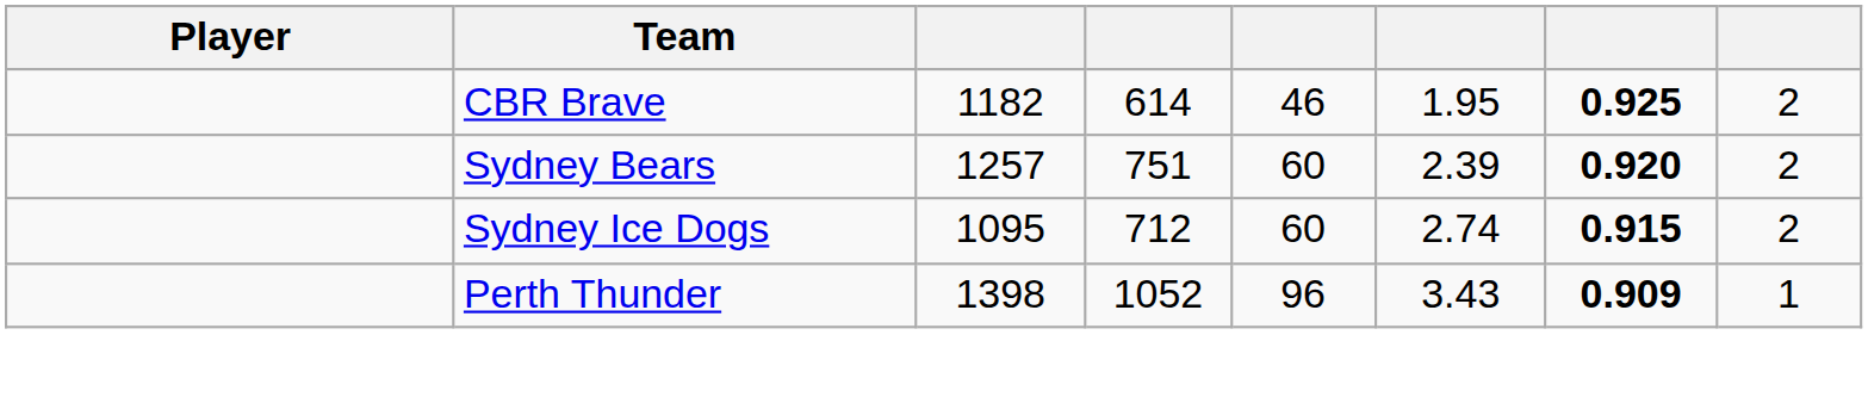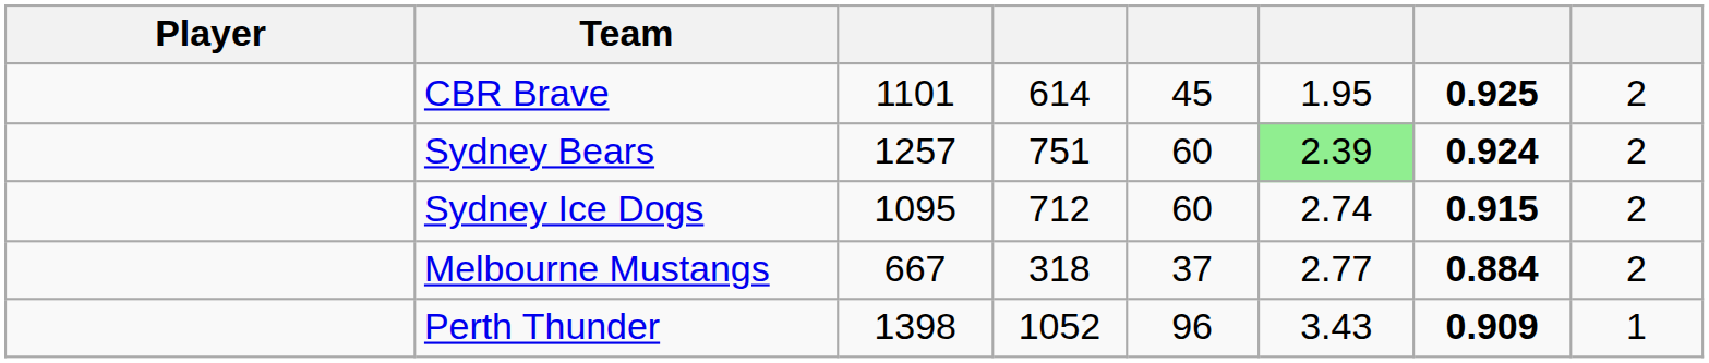 <table class="wikitable sortable" style="text-align:center;">
 <tr>
 <th width="170px">Player</th>
 <th width="175px">Team</th>
 <th width="60px"></th>
 <th width="50px"></th>
 <th width="50px"></th>
 <th width="60px"></th>
 <th width="60px"></th>
 <th width="50px"></th>
 </tr>
 <tr>
 <td align="left"></td>
 <td align="left"><a href='#'>CBR Brave</a></td>
-<td>1182</td>
+<td>1101</td>
 <td>614</td>
-<td>46</td>
+<td>45</td>
 <td>1.95</td>
 <td><strong>0.925</strong></td>
 <td>2</td>
 </tr>
 <tr>
 <td align="left"></td>
 <td align="left"><a href='#'>Sydney Bears</a></td>
 <td>1257</td>
 <td>751</td>
 <td>60</td>
-<td>2.39</td>
-<td><strong>0.920</strong></td>
+<td style="background: lightgreen;">2.39</td>
+<td><strong>0.924</strong></td>
 <td>2</td>
 </tr>
 <tr>
 <td align="left"></td>
 <td align="left"><a href='#'>Sydney Ice Dogs</a></td>
 <td>1095</td>
 <td>712</td>
 <td>60</td>
 <td>2.74</td>
 <td><strong>0.915</strong></td>
 <td>2</td>
 </tr>
 <tr>
 <td align="left"></td>
+<td align="left"><a href='#'>Melbourne Mustangs</a></td>
+<td>667</td>
+<td>318</td>
+<td>37</td>
+<td>2.77</td>
+<td><strong>0.884</strong></td>
+<td>2</td>
+</tr>
+<tr>
+<td align="left"></td>
 <td align="left"><a href='#'>Perth Thunder</a></td>
 <td>1398</td>
 <td>1052</td>
 <td>96</td>
 <td>3.43</td>
 <td><strong>0.909</strong></td>
 <td>1</td>
 </tr>
 </table>
